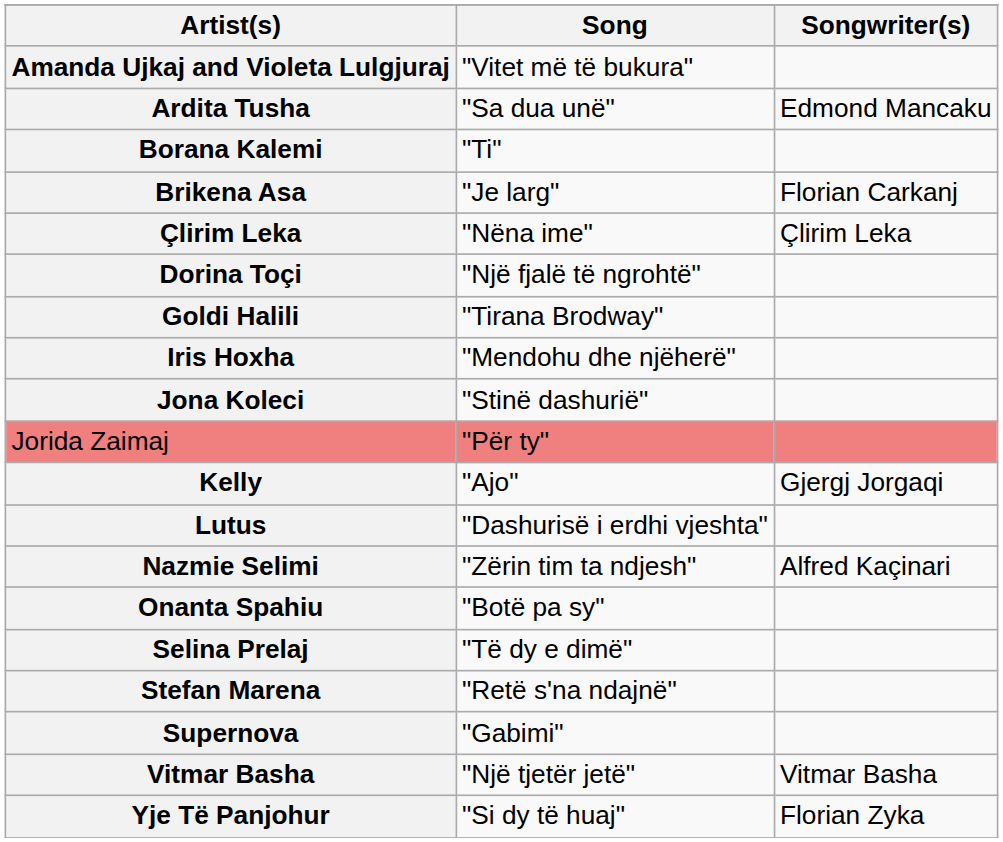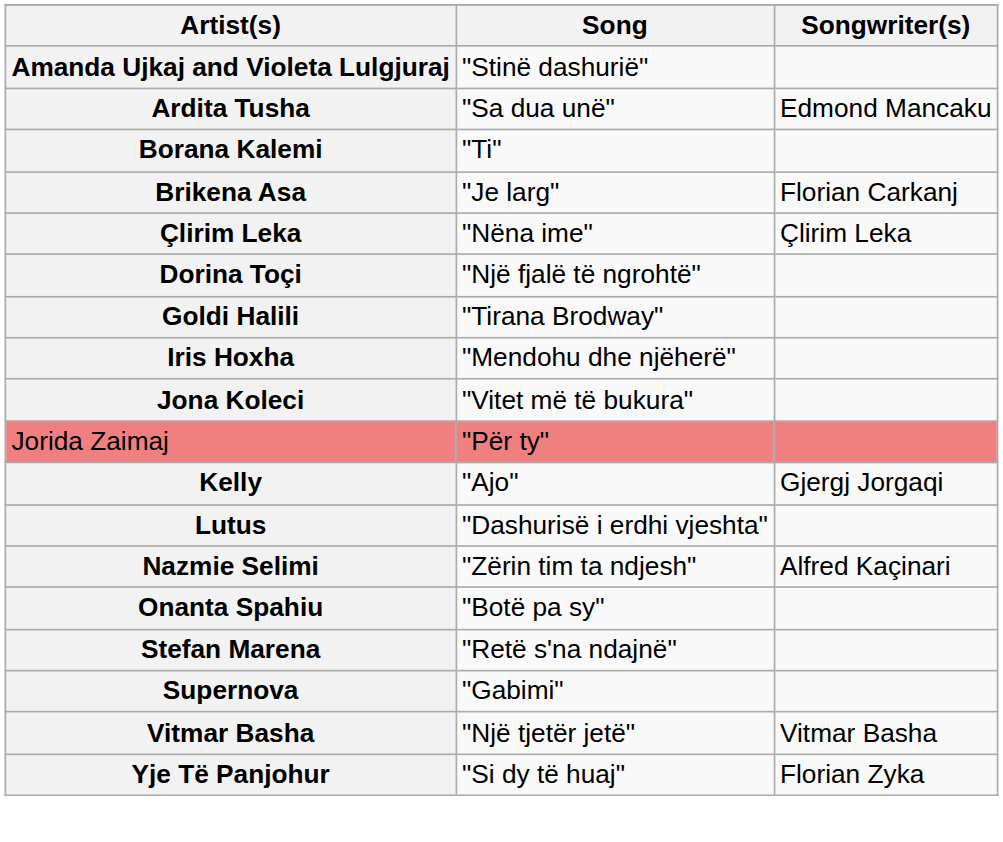 <table class="wikitable sortable plainrowheaders" style="margin: 1em auto 1em auto">
 <tr>
 </tr>
 <tr>
 <th scope="col">Artist(s)</th>
 <th scope="col">Song</th>
 <th scope="col" class="unsortable">Songwriter(s)</th>
 </tr>
 <tr>
 <th scope="row">Amanda Ujkaj and Violeta Lulgjuraj</th>
-<td>"Vitet më të bukura"</td>
+<td>"Stinë dashurië"</td>
 <td></td>
 </tr>
 <tr>
 <th scope="row">Ardita Tusha</th>
 <td>"Sa dua unë"</td>
 <td>Edmond Mancaku</td>
 </tr>
 <tr>
 <th scope="row">Borana Kalemi</th>
 <td>"Ti"</td>
 <td></td>
 </tr>
 <tr>
 <th scope="row">Brikena Asa</th>
 <td>"Je larg"</td>
 <td>Florian Carkanj</td>
 </tr>
 <tr>
 <th scope="row">Çlirim Leka</th>
 <td>"Nëna ime"</td>
 <td>Çlirim Leka</td>
 </tr>
 <tr>
 <th scope="row">Dorina Toçi</th>
 <td>"Një fjalë të ngrohtë"</td>
 <td></td>
 </tr>
 <tr>
 <th scope="row">Goldi Halili</th>
 <td>"Tirana Brodway"</td>
 <td></td>
 </tr>
 <tr>
 <th scope="row">Iris Hoxha</th>
 <td>"Mendohu dhe njëherë"</td>
 <td></td>
 </tr>
 <tr>
 <th scope="row">Jona Koleci</th>
-<td>"Stinë dashurië"</td>
+<td>"Vitet më të bukura"</td>
 <td></td>
 </tr>
 <tr bgcolor="#F08080">
 <td>Jorida Zaimaj</td>
 <td>"Për ty"</td>
 <td></td>
 </tr>
 <tr>
 <th scope="row">Kelly</th>
 <td>"Ajo"</td>
 <td>Gjergj Jorgaqi</td>
 </tr>
 <tr>
 <th scope="row">Lutus</th>
 <td>"Dashurisë i erdhi vjeshta"</td>
 <td></td>
 </tr>
 <tr>
 <th scope="row">Nazmie Selimi</th>
 <td>"Zërin tim ta ndjesh"</td>
 <td>Alfred Kaçinari</td>
 </tr>
 <tr>
 <th scope="row">Onanta Spahiu</th>
 <td>"Botë pa sy"</td>
 <td></td>
 </tr>
 <tr>
-<th scope="row">Selina Prelaj</th>
-<td>"Të dy e dimë"</td>
-<td></td>
-</tr>
-<tr>
 <th scope="row">Stefan Marena</th>
 <td>"Retë s'na ndajnë"</td>
 <td></td>
 </tr>
 <tr>
 <th scope="row">Supernova</th>
 <td>"Gabimi"</td>
 <td></td>
 </tr>
 <tr>
 <th scope="row">Vitmar Basha</th>
 <td>"Një tjetër jetë"</td>
 <td>Vitmar Basha</td>
 </tr>
 <tr>
 <th scope="row">Yje Të Panjohur</th>
 <td>"Si dy të huaj"</td>
 <td>Florian Zyka</td>
 </tr>
 </table>
